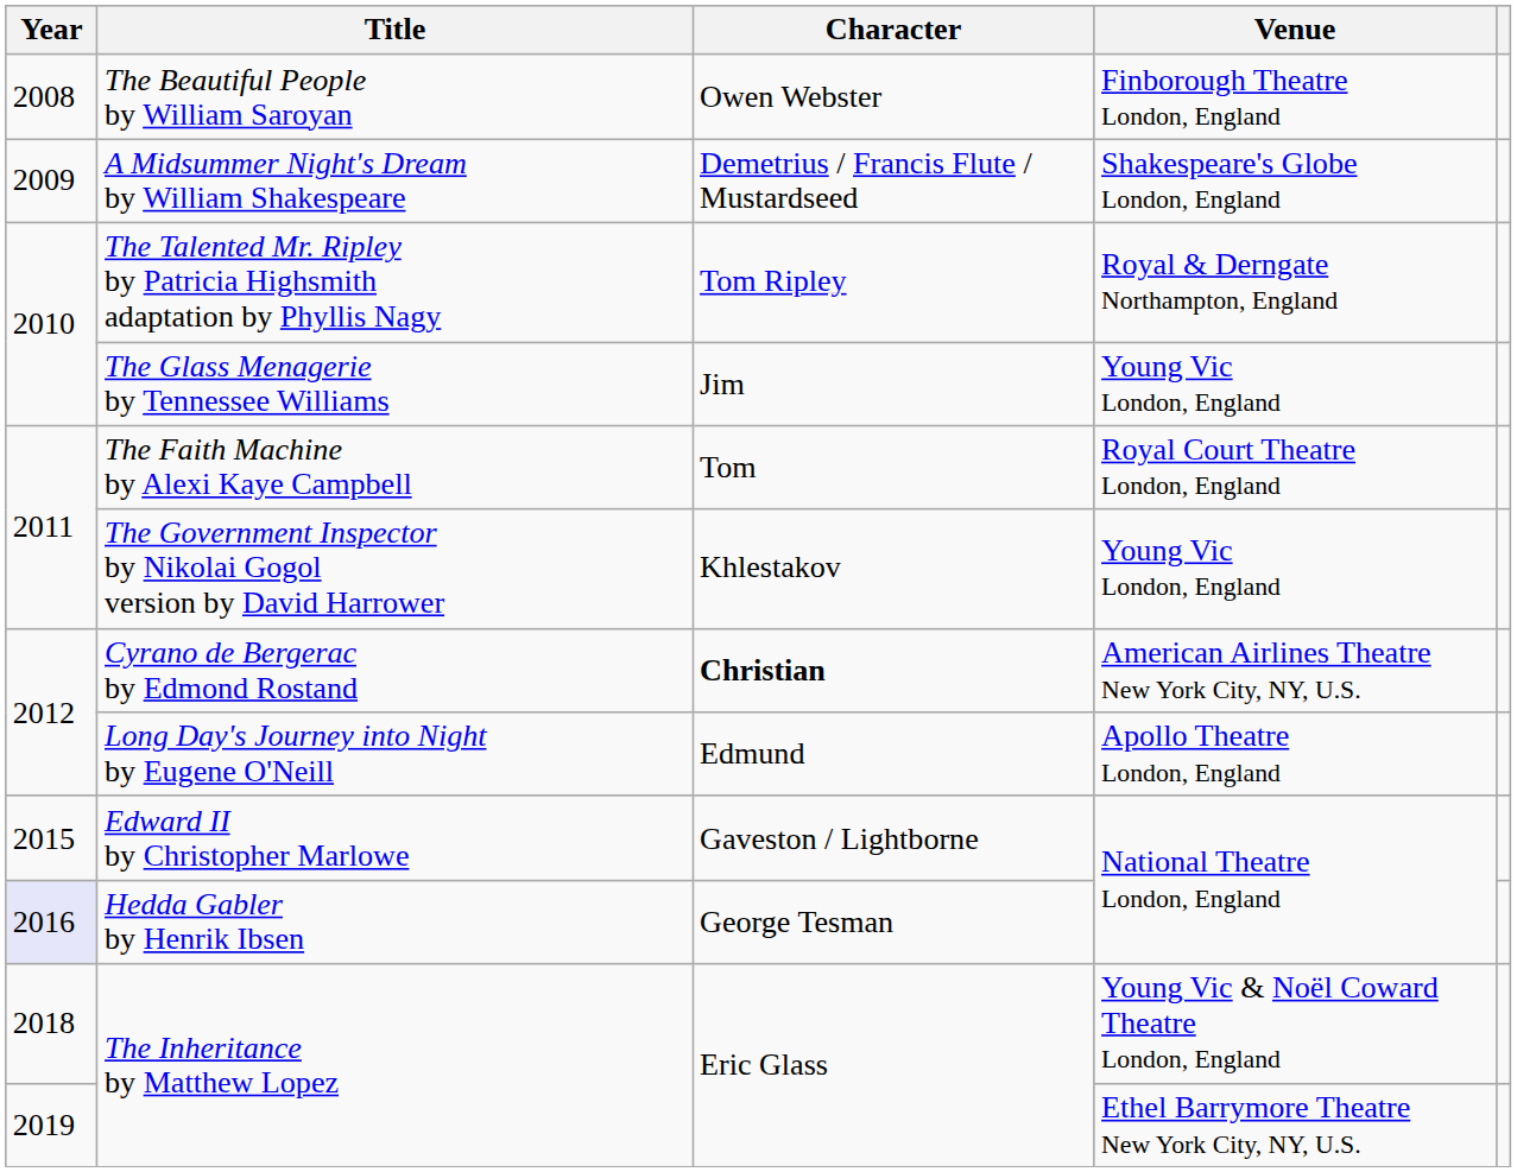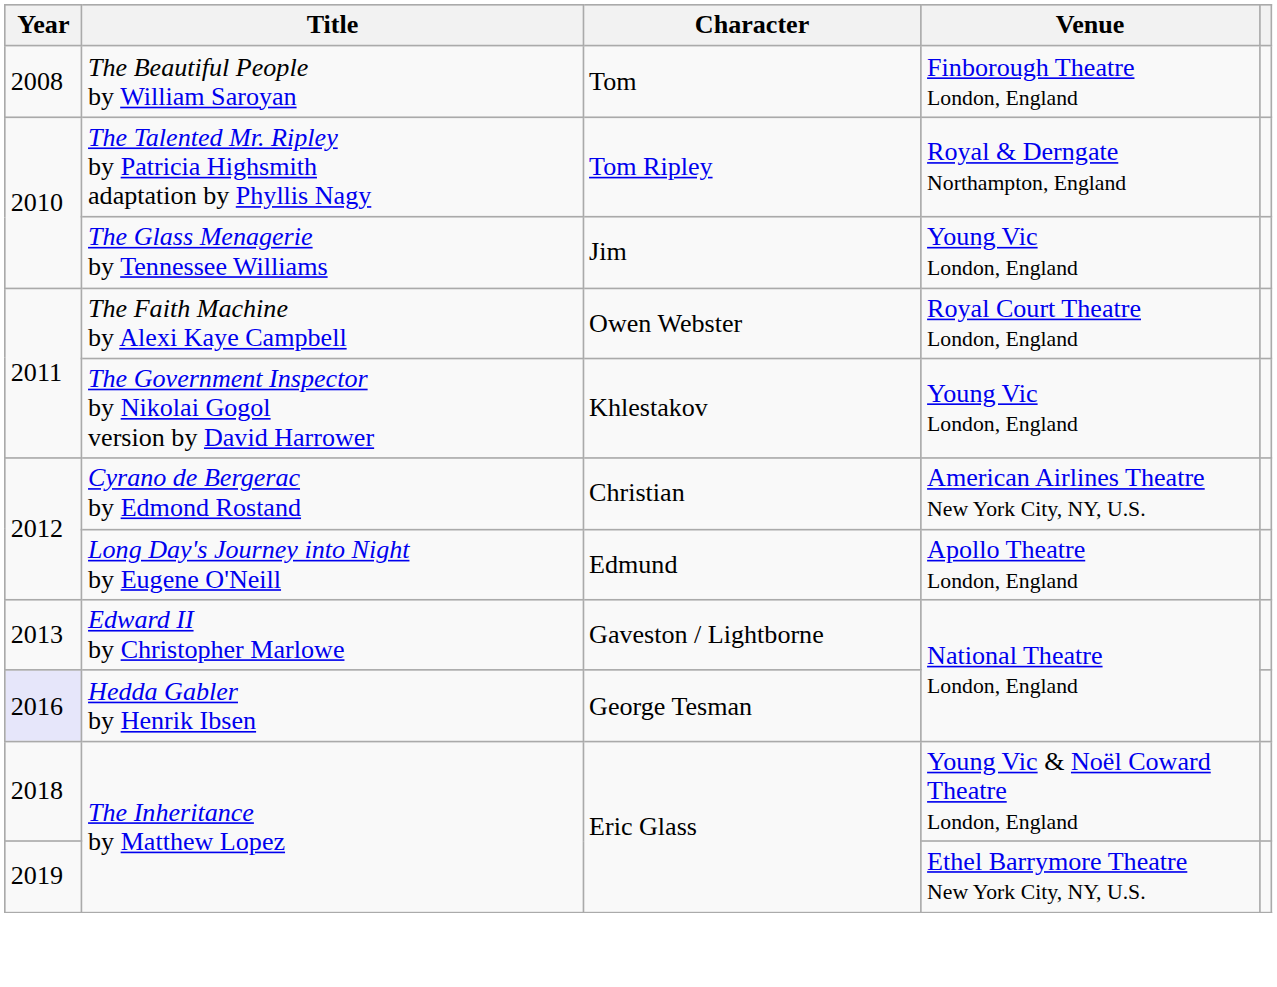 <table class="wikitable plainrowheaders sortable" style="margin-right: 0;">
 <tr>
 <th scope="col" width="40">Year</th>
 <th scope="col" width="300">Title</th>
 <th scope="col" width="200">Character</th>
 <th scope="col" width="200">Venue</th>
 <th class="unsortable"></th>
 </tr>
 <tr>
 <td>2008</td>
 <td><em>The Beautiful People</em> <br> by <a href='#'>William Saroyan</a></td>
-<td>Owen Webster</td>
+<td>Tom</td>
 <td><a href='#'>Finborough Theatre</a> <br><small>London, England</small></td>
-<td></td>
-</tr>
-<tr>
-<td>2009</td>
-<td><em><a href='#'>A Midsummer Night's Dream</a></em> <br> by <a href='#'>William Shakespeare</a></td>
-<td><a href='#'>Demetrius</a> / <a href='#'>Francis Flute</a> / Mustardseed</td>
-<td><a href='#'>Shakespeare's Globe</a> <br><small>London, England</small></td>
 <td></td>
 </tr>
 <tr>
 <td rowspan="2">2010</td>
 <td><em><a href='#'>The Talented Mr. Ripley</a></em> <br> by <a href='#'>Patricia Highsmith</a> <br> adaptation by <a href='#'>Phyllis Nagy</a></td>
 <td><a href='#'>Tom Ripley</a></td>
 <td><a href='#'>Royal & Derngate</a> <br><small>Northampton, England</small></td>
 <td></td>
 </tr>
 <tr>
 <td><em><a href='#'>The Glass Menagerie</a></em> <br>by <a href='#'>Tennessee Williams</a></td>
 <td>Jim</td>
 <td><a href='#'>Young Vic</a> <br><small>London, England</small></td>
 <td></td>
 </tr>
 <tr>
 <td rowspan="2">2011</td>
 <td><em>The Faith Machine</em><br> by <a href='#'>Alexi Kaye Campbell</a></td>
-<td>Tom</td>
+<td>Owen Webster</td>
 <td><a href='#'>Royal Court Theatre</a> <br><small>London, England</small></td>
 <td></td>
 </tr>
 <tr>
 <td><em><a href='#'>The Government Inspector</a></em> <br> by <a href='#'>Nikolai Gogol</a> <br> version by <a href='#'>David Harrower</a></td>
 <td>Khlestakov</td>
 <td><a href='#'>Young Vic</a> <br><small>London, England</small></td>
 <td></td>
 </tr>
 <tr>
 <td rowspan="2">2012</td>
 <td><em><a href='#'>Cyrano de Bergerac</a></em> <br> by <a href='#'>Edmond Rostand</a></td>
-<td><strong>Christian</strong></td>
+<td>Christian</td>
 <td><a href='#'>American Airlines Theatre</a> <br><small>New York City, NY, U.S.</small></td>
 <td></td>
 </tr>
 <tr>
 <td><em><a href='#'>Long Day's Journey into Night</a></em><br> by <a href='#'>Eugene O'Neill</a></td>
 <td>Edmund</td>
 <td><a href='#'>Apollo Theatre</a> <br><small>London, England</small></td>
 <td></td>
 </tr>
 <tr>
-<td>2015</td>
+<td>2013</td>
 <td><em><a href='#'>Edward II</a></em> <br> by <a href='#'>Christopher Marlowe</a></td>
 <td>Gaveston / Lightborne</td>
 <td rowspan="2"><a href='#'>National Theatre</a> <br><small>London, England</small></td>
 <td></td>
 </tr>
 <tr>
 <td style="background: lavender;">2016</td>
 <td><em><a href='#'>Hedda Gabler</a></em> <br>by <a href='#'>Henrik Ibsen</a></td>
 <td>George Tesman</td>
 <td></td>
 </tr>
 <tr>
 <td>2018</td>
 <td rowspan="2"><em><a href='#'>The Inheritance</a></em> <br>by <a href='#'>Matthew Lopez</a></td>
 <td rowspan="2">Eric Glass</td>
 <td><a href='#'>Young Vic</a> & <a href='#'>Noël Coward Theatre</a> <br><small>London, England</small></td>
 <td></td>
 </tr>
 <tr>
 <td>2019</td>
 <td><a href='#'>Ethel Barrymore Theatre</a> <br><small>New York City, NY, U.S.</small></td>
 <td></td>
 </tr>
 <tr>
 </tr>
 </table>
